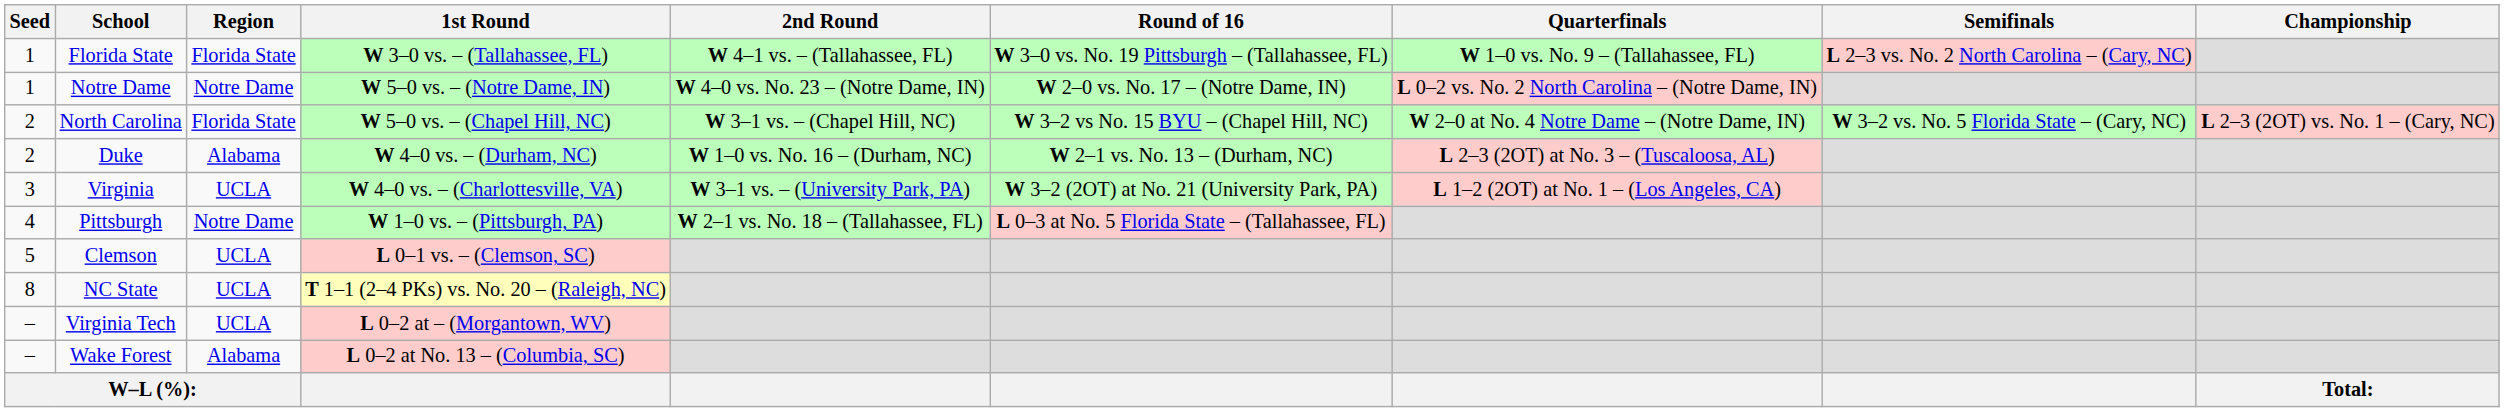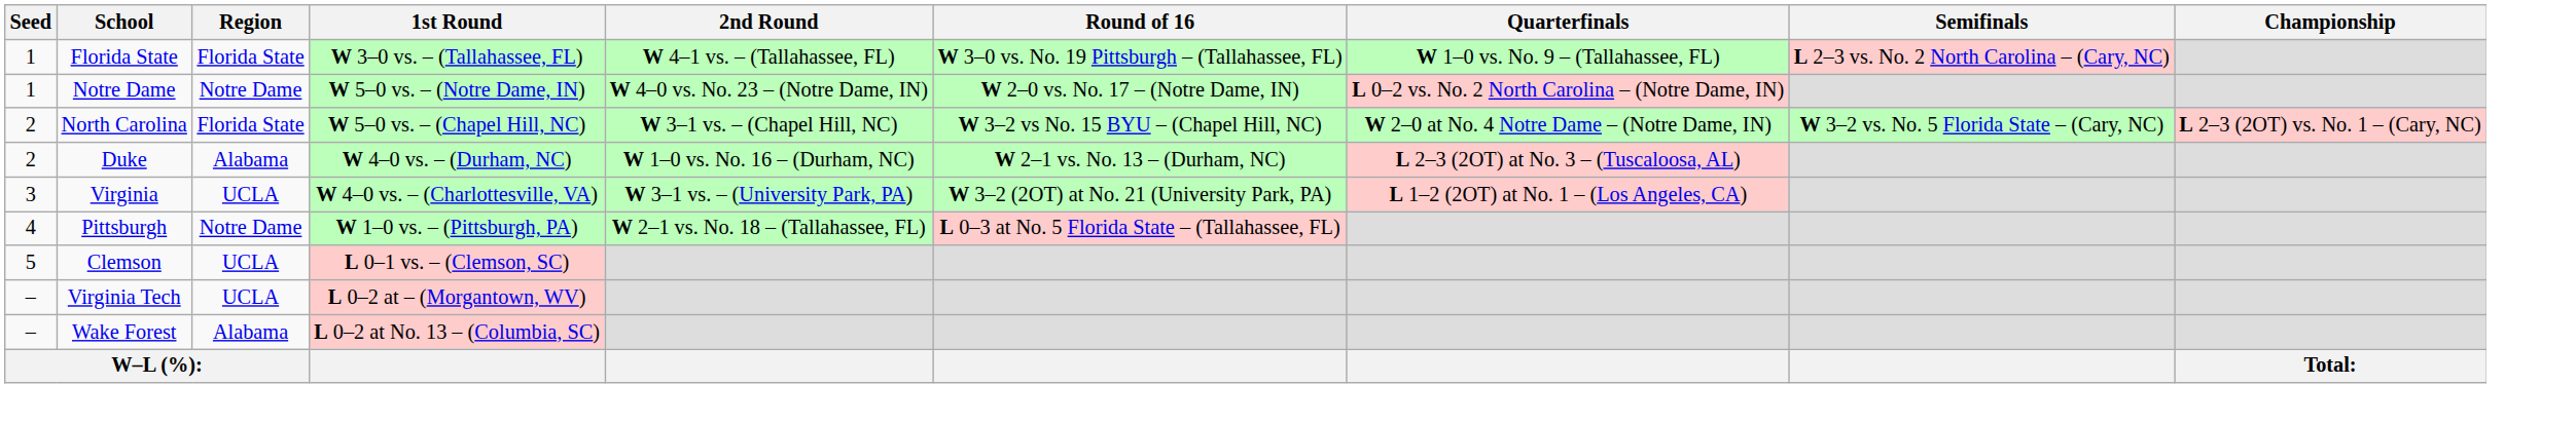 <table class="sortable wikitable" style="white-space:nowrap; text-align:center; font-size:90%;">
 <tr>
 <th>Seed</th>
 <th>School</th>
 <th>Region</th>
 <th>1st Round</th>
 <th>2nd Round</th>
 <th>Round of 16</th>
 <th>Quarterfinals</th>
 <th>Semifinals</th>
 <th>Championship</th>
 </tr>
 <tr>
 <td>1</td>
 <td><a href='#'>Florida State</a></td>
 <td><a href='#'>Florida State</a></td>
 <td style="background:#bfb;"><strong>W</strong> 3–0 vs.  – (<a href='#'>Tallahassee, FL</a>)</td>
 <td style="background:#bfb;"><strong>W</strong> 4–1 vs.  – (Tallahassee, FL)</td>
 <td style="background:#bfb;"><strong>W</strong> 3–0 vs. No. 19 <a href='#'>Pittsburgh</a> – (Tallahassee, FL)</td>
 <td style="background:#bfb;"><strong>W</strong> 1–0 vs. No. 9  – (Tallahassee, FL)</td>
 <td style="background:#fcc;"><strong>L</strong> 2–3 vs. No. 2 <a href='#'>North Carolina</a> – (<a href='#'>Cary, NC</a>)</td>
 <td bgcolor=#ddd></td>
 </tr>
 <tr>
 <td>1</td>
 <td><a href='#'>Notre Dame</a></td>
 <td><a href='#'>Notre Dame</a></td>
 <td style="background:#bfb;"><strong>W</strong> 5–0 vs.  – (<a href='#'>Notre Dame, IN</a>)</td>
 <td style="background:#bfb;"><strong>W</strong> 4–0 vs. No. 23  – (Notre Dame, IN)</td>
 <td style="background:#bfb;"><strong>W</strong> 2–0 vs. No. 17  – (Notre Dame, IN)</td>
 <td style="background:#fcc;"><strong>L</strong> 0–2 vs. No. 2 <a href='#'>North Carolina</a> – (Notre Dame, IN)</td>
 <td bgcolor=#ddd></td>
 <td bgcolor=#ddd></td>
 </tr>
 <tr>
 <td>2</td>
 <td><a href='#'>North Carolina</a></td>
 <td><a href='#'>Florida State</a></td>
 <td style="background:#bfb;"><strong>W</strong> 5–0 vs.  – (<a href='#'>Chapel Hill, NC</a>)</td>
 <td style="background:#bfb;"><strong>W</strong> 3–1 vs.  – (Chapel Hill, NC)</td>
 <td style="background:#bfb;"><strong>W</strong> 3–2 vs No. 15 <a href='#'>BYU</a> – (Chapel Hill, NC)</td>
 <td style="background:#bfb;"><strong>W</strong> 2–0 at No. 4 <a href='#'>Notre Dame</a> – (Notre Dame, IN)</td>
 <td style="background:#bfb;"><strong>W</strong> 3–2 vs. No. 5 <a href='#'>Florida State</a> – (Cary, NC)</td>
 <td style="background:#fcc;"><strong>L</strong> 2–3 (2OT) vs. No. 1  – (Cary, NC)</td>
 </tr>
 <tr>
 <td>2</td>
 <td><a href='#'>Duke</a></td>
 <td><a href='#'>Alabama</a></td>
 <td style="background:#bfb;"><strong>W</strong> 4–0 vs.  – (<a href='#'>Durham, NC</a>)</td>
 <td style="background:#bfb;"><strong>W</strong> 1–0 vs. No. 16  – (Durham, NC)</td>
 <td style="background:#bfb;"><strong>W</strong> 2–1 vs. No. 13  – (Durham, NC)</td>
 <td style="background:#fcc;"><strong>L</strong> 2–3 (2OT) at No. 3  – (<a href='#'>Tuscaloosa, AL</a>)</td>
 <td bgcolor=#ddd></td>
 <td bgcolor=#ddd></td>
 </tr>
 <tr>
 <td>3</td>
 <td><a href='#'>Virginia</a></td>
 <td><a href='#'>UCLA</a></td>
 <td style="background:#bfb;"><strong>W</strong> 4–0 vs.  – (<a href='#'>Charlottesville, VA</a>)</td>
 <td style="background:#bfb;"><strong>W</strong> 3–1 vs.  – (<a href='#'>University Park, PA</a>)</td>
 <td style="background:#bfb;"><strong>W</strong> 3–2 (2OT) at No. 21   (University Park, PA)</td>
 <td style="background:#fcc;"><strong>L</strong> 1–2 (2OT) at No. 1  – (<a href='#'>Los Angeles, CA</a>)</td>
 <td bgcolor=#ddd></td>
 <td bgcolor=#ddd></td>
 </tr>
 <tr>
 <td>4</td>
 <td><a href='#'>Pittsburgh</a></td>
 <td><a href='#'>Notre Dame</a></td>
 <td style="background:#bfb;"><strong>W</strong> 1–0 vs.  – (<a href='#'>Pittsburgh, PA</a>)</td>
 <td style="background:#bfb;"><strong>W</strong> 2–1 vs. No. 18  – (Tallahassee, FL)</td>
 <td style="background:#fcc;"><strong>L</strong> 0–3 at No. 5 <a href='#'>Florida State</a> – (Tallahassee, FL)</td>
 <td bgcolor=#ddd></td>
 <td bgcolor=#ddd></td>
 <td bgcolor=#ddd></td>
 </tr>
 <tr>
 <td>5</td>
 <td><a href='#'>Clemson</a></td>
 <td><a href='#'>UCLA</a></td>
 <td style="background:#fcc;"><strong>L</strong> 0–1 vs.  – (<a href='#'>Clemson, SC</a>)</td>
 <td bgcolor=#ddd></td>
 <td bgcolor=#ddd></td>
 <td bgcolor=#ddd></td>
 <td bgcolor=#ddd></td>
 <td bgcolor=#ddd></td>
 </tr>
 <tr>
-<td>8</td>
-<td><a href='#'>NC State</a></td>
-<td><a href='#'>UCLA</a></td>
-<td style="background:#ffb;"><strong>T</strong> 1–1 (2–4 PKs) vs. No. 20  – (<a href='#'>Raleigh, NC</a>)</td>
-<td bgcolor=#ddd></td>
-<td bgcolor=#ddd></td>
-<td bgcolor=#ddd></td>
-<td bgcolor=#ddd></td>
-<td bgcolor=#ddd></td>
-</tr>
-<tr>
 <td>–</td>
 <td><a href='#'>Virginia Tech</a></td>
 <td><a href='#'>UCLA</a></td>
 <td style="background:#fcc;"><strong>L</strong> 0–2 at  – (<a href='#'>Morgantown, WV</a>)</td>
 <td bgcolor=#ddd></td>
 <td bgcolor=#ddd></td>
 <td bgcolor=#ddd></td>
 <td bgcolor=#ddd></td>
 <td bgcolor=#ddd></td>
 </tr>
 <tr>
 <td>–</td>
 <td><a href='#'>Wake Forest</a></td>
 <td><a href='#'>Alabama</a></td>
 <td style="background:#fcc;"><strong>L</strong> 0–2 at No. 13  – (<a href='#'>Columbia, SC</a>)</td>
 <td bgcolor=#ddd></td>
 <td bgcolor=#ddd></td>
 <td bgcolor=#ddd></td>
 <td bgcolor=#ddd></td>
 <td bgcolor=#ddd></td>
 </tr>
 <tr>
 <th colspan=3>W–L (%):</th>
 <th></th>
 <th></th>
 <th></th>
 <th></th>
 <th></th>
 <th> Total: </th>
 </tr>
 </table>
